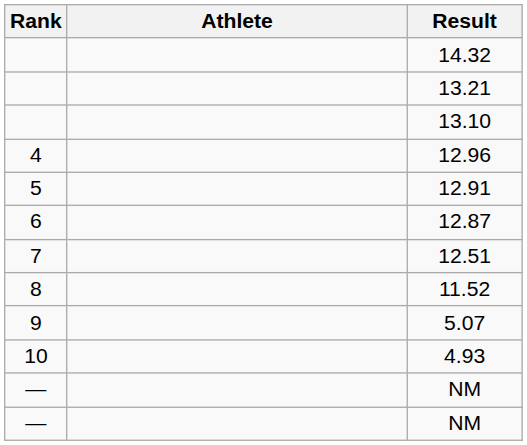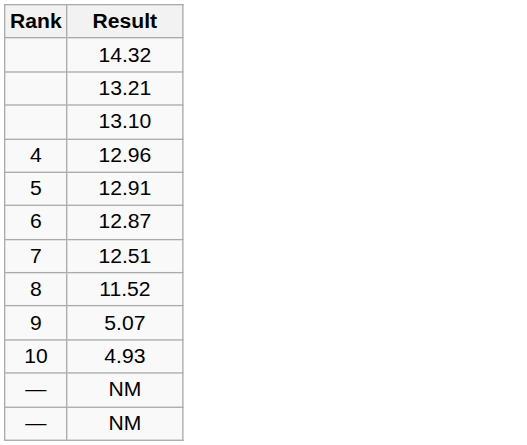 <table class=wikitable style="text-align:center">
 <tr>
 <th width=40>Rank</th>
-<th width=250>Athlete</th>
 <th width=80>Result</th>
 </tr>
 <tr>
 <td></td>
-<td align=left></td>
 <td>14.32</td>
 </tr>
 <tr>
 <td></td>
-<td align=left></td>
 <td>13.21</td>
 </tr>
 <tr>
 <td></td>
-<td align=left></td>
 <td>13.10</td>
 </tr>
 <tr>
 <td>4</td>
-<td align=left></td>
 <td>12.96</td>
 </tr>
 <tr>
 <td>5</td>
-<td align=left></td>
 <td>12.91</td>
 </tr>
 <tr>
 <td>6</td>
-<td align=left></td>
 <td>12.87</td>
 </tr>
 <tr>
 <td>7</td>
-<td align=left></td>
 <td>12.51</td>
 </tr>
 <tr>
 <td>8</td>
-<td align=left></td>
 <td>11.52</td>
 </tr>
 <tr>
 <td>9</td>
-<td align=left></td>
 <td>5.07</td>
 </tr>
 <tr>
 <td>10</td>
-<td align=left></td>
 <td>4.93</td>
 </tr>
 <tr>
 <td>—</td>
-<td align=left></td>
 <td>NM</td>
 </tr>
 <tr>
 <td>—</td>
-<td align=left></td>
 <td>NM</td>
 </tr>
 </table>
